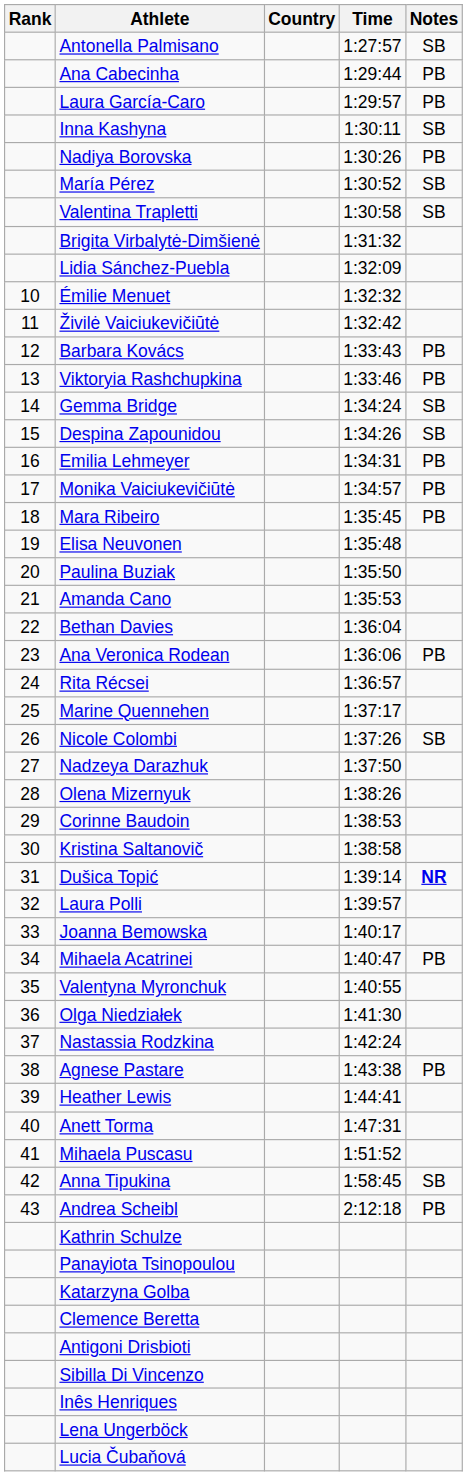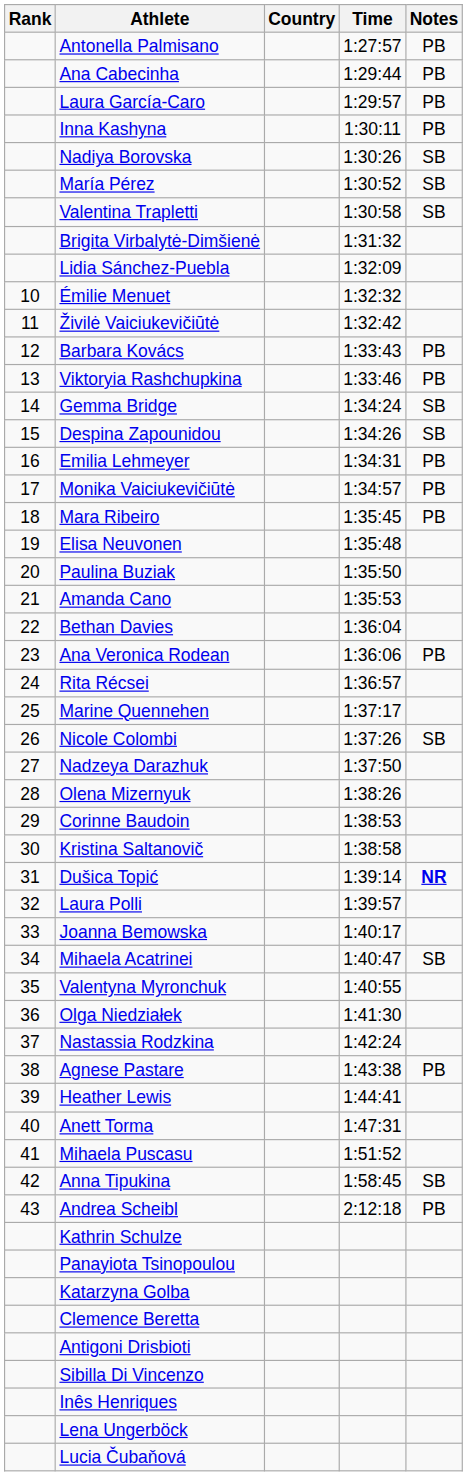 <table class="wikitable sortable" style=" text-align:center; font-size:95%;">
 <tr>
 <th>Rank</th>
 <th>Athlete</th>
 <th>Country</th>
 <th>Time</th>
 <th>Notes</th>
 </tr>
 <tr>
 <td></td>
 <td align=left><a href='#'>Antonella Palmisano</a></td>
 <td align=left></td>
 <td>1:27:57</td>
-<td>SB</td>
+<td>PB</td>
 </tr>
 <tr>
 <td></td>
 <td align=left><a href='#'>Ana Cabecinha</a></td>
 <td align=left></td>
 <td>1:29:44</td>
 <td>PB</td>
 </tr>
 <tr>
 <td></td>
 <td align=left><a href='#'>Laura García-Caro</a></td>
 <td align=left></td>
 <td>1:29:57</td>
 <td>PB</td>
 </tr>
 <tr>
 <td></td>
 <td align=left><a href='#'>Inna Kashyna</a></td>
 <td align=left></td>
 <td>1:30:11</td>
-<td>SB</td>
+<td>PB</td>
 </tr>
 <tr>
 <td></td>
 <td align=left><a href='#'>Nadiya Borovska</a></td>
 <td align=left></td>
 <td>1:30:26</td>
-<td>PB</td>
+<td>SB</td>
 </tr>
 <tr>
 <td></td>
 <td align=left><a href='#'>María Pérez</a></td>
 <td align=left></td>
 <td>1:30:52</td>
 <td>SB</td>
 </tr>
 <tr>
 <td></td>
 <td align=left><a href='#'>Valentina Trapletti</a></td>
 <td align=left></td>
 <td>1:30:58</td>
 <td>SB</td>
 </tr>
 <tr>
 <td></td>
 <td align=left><a href='#'>Brigita Virbalytė-Dimšienė</a></td>
 <td align=left></td>
 <td>1:31:32</td>
 <td></td>
 </tr>
 <tr>
 <td></td>
 <td align=left><a href='#'>Lidia Sánchez-Puebla</a></td>
 <td align=left></td>
 <td>1:32:09</td>
 <td></td>
 </tr>
 <tr>
 <td>10</td>
 <td align=left><a href='#'>Émilie Menuet</a></td>
 <td align=left></td>
 <td>1:32:32</td>
 <td></td>
 </tr>
 <tr>
 <td>11</td>
 <td align=left><a href='#'>Živilė Vaiciukevičiūtė</a></td>
 <td align=left></td>
 <td>1:32:42</td>
 <td></td>
 </tr>
 <tr>
 <td>12</td>
 <td align=left><a href='#'>Barbara Kovács</a></td>
 <td align=left></td>
 <td>1:33:43</td>
 <td>PB</td>
 </tr>
 <tr>
 <td>13</td>
 <td align=left><a href='#'>Viktoryia Rashchupkina</a></td>
 <td align=left></td>
 <td>1:33:46</td>
 <td>PB</td>
 </tr>
 <tr>
 <td>14</td>
 <td align=left><a href='#'>Gemma Bridge</a></td>
 <td align=left></td>
 <td>1:34:24</td>
 <td>SB</td>
 </tr>
 <tr>
 <td>15</td>
 <td align=left><a href='#'>Despina Zapounidou</a></td>
 <td align=left></td>
 <td>1:34:26</td>
 <td>SB</td>
 </tr>
 <tr>
 <td>16</td>
 <td align=left><a href='#'>Emilia Lehmeyer</a></td>
 <td align=left></td>
 <td>1:34:31</td>
 <td>PB</td>
 </tr>
 <tr>
 <td>17</td>
 <td align=left><a href='#'>Monika Vaiciukevičiūtė</a></td>
 <td align=left></td>
 <td>1:34:57</td>
 <td>PB</td>
 </tr>
 <tr>
 <td>18</td>
 <td align=left><a href='#'>Mara Ribeiro</a></td>
 <td align=left></td>
 <td>1:35:45</td>
 <td>PB</td>
 </tr>
 <tr>
 <td>19</td>
 <td align=left><a href='#'>Elisa Neuvonen</a></td>
 <td align=left></td>
 <td>1:35:48</td>
 <td></td>
 </tr>
 <tr>
 <td>20</td>
 <td align=left><a href='#'>Paulina Buziak</a></td>
 <td align=left></td>
 <td>1:35:50</td>
 <td></td>
 </tr>
 <tr>
 <td>21</td>
 <td align=left><a href='#'>Amanda Cano</a></td>
 <td align=left></td>
 <td>1:35:53</td>
 <td></td>
 </tr>
 <tr>
 <td>22</td>
 <td align=left><a href='#'>Bethan Davies</a></td>
 <td align=left></td>
 <td>1:36:04</td>
 <td></td>
 </tr>
 <tr>
 <td>23</td>
 <td align=left><a href='#'>Ana Veronica Rodean</a></td>
 <td align=left></td>
 <td>1:36:06</td>
 <td>PB</td>
 </tr>
 <tr>
 <td>24</td>
 <td align=left><a href='#'>Rita Récsei</a></td>
 <td align=left></td>
 <td>1:36:57</td>
 <td></td>
 </tr>
 <tr>
 <td>25</td>
 <td align=left><a href='#'>Marine Quennehen</a></td>
 <td align=left></td>
 <td>1:37:17</td>
 <td></td>
 </tr>
 <tr>
 <td>26</td>
 <td align=left><a href='#'>Nicole Colombi</a></td>
 <td align=left></td>
 <td>1:37:26</td>
 <td>SB</td>
 </tr>
 <tr>
 <td>27</td>
 <td align=left><a href='#'>Nadzeya Darazhuk</a></td>
 <td align=left></td>
 <td>1:37:50</td>
 <td></td>
 </tr>
 <tr>
 <td>28</td>
 <td align=left><a href='#'>Olena Mizernyuk</a></td>
 <td align=left></td>
 <td>1:38:26</td>
 <td></td>
 </tr>
 <tr>
 <td>29</td>
 <td align=left><a href='#'>Corinne Baudoin</a></td>
 <td align=left></td>
 <td>1:38:53</td>
 <td></td>
 </tr>
 <tr>
 <td>30</td>
 <td align=left><a href='#'>Kristina Saltanovič</a></td>
 <td align=left></td>
 <td>1:38:58</td>
 <td></td>
 </tr>
 <tr>
 <td>31</td>
 <td align=left><a href='#'>Dušica Topić</a></td>
 <td align=left></td>
 <td>1:39:14</td>
 <td><strong><a href='#'>NR</a></strong></td>
 </tr>
 <tr>
 <td>32</td>
 <td align=left><a href='#'>Laura Polli</a></td>
 <td align=left></td>
 <td>1:39:57</td>
 <td></td>
 </tr>
 <tr>
 <td>33</td>
 <td align=left><a href='#'>Joanna Bemowska</a></td>
 <td align=left></td>
 <td>1:40:17</td>
 <td></td>
 </tr>
 <tr>
 <td>34</td>
 <td align=left><a href='#'>Mihaela Acatrinei</a></td>
 <td align=left></td>
 <td>1:40:47</td>
-<td>PB</td>
+<td>SB</td>
 </tr>
 <tr>
 <td>35</td>
 <td align=left><a href='#'>Valentyna Myronchuk</a></td>
 <td align=left></td>
 <td>1:40:55</td>
 <td></td>
 </tr>
 <tr>
 <td>36</td>
 <td align=left><a href='#'>Olga Niedziałek</a></td>
 <td align=left></td>
 <td>1:41:30</td>
 <td></td>
 </tr>
 <tr>
 <td>37</td>
 <td align=left><a href='#'>Nastassia Rodzkina</a></td>
 <td align=left></td>
 <td>1:42:24</td>
 <td></td>
 </tr>
 <tr>
 <td>38</td>
 <td align=left><a href='#'>Agnese Pastare</a></td>
 <td align=left></td>
 <td>1:43:38</td>
 <td>PB</td>
 </tr>
 <tr>
 <td>39</td>
 <td align=left><a href='#'>Heather Lewis</a></td>
 <td align=left></td>
 <td>1:44:41</td>
 <td></td>
 </tr>
 <tr>
 <td>40</td>
 <td align=left><a href='#'>Anett Torma</a></td>
 <td align=left></td>
 <td>1:47:31</td>
 <td></td>
 </tr>
 <tr>
 <td>41</td>
 <td align=left><a href='#'>Mihaela Puscasu</a></td>
 <td align=left></td>
 <td>1:51:52</td>
 <td></td>
 </tr>
 <tr>
 <td>42</td>
 <td align=left><a href='#'>Anna Tipukina</a></td>
 <td align=left></td>
 <td>1:58:45</td>
 <td>SB</td>
 </tr>
 <tr>
 <td>43</td>
 <td align=left><a href='#'>Andrea Scheibl</a></td>
 <td align=left></td>
 <td>2:12:18</td>
 <td>PB</td>
 </tr>
 <tr>
 <td></td>
 <td align=left><a href='#'>Kathrin Schulze</a></td>
 <td align=left></td>
 <td></td>
 <td></td>
 </tr>
 <tr>
 <td></td>
 <td align=left><a href='#'>Panayiota Tsinopoulou</a></td>
 <td align=left></td>
 <td></td>
 <td></td>
 </tr>
 <tr>
 <td></td>
 <td align=left><a href='#'>Katarzyna Golba</a></td>
 <td align=left></td>
 <td></td>
 <td></td>
 </tr>
 <tr>
 <td></td>
 <td align=left><a href='#'>Clemence Beretta</a></td>
 <td align=left></td>
 <td></td>
 <td></td>
 </tr>
 <tr>
 <td></td>
 <td align=left><a href='#'>Antigoni Drisbioti</a></td>
 <td align=left></td>
 <td></td>
 <td></td>
 </tr>
 <tr>
 <td></td>
 <td align=left><a href='#'>Sibilla Di Vincenzo</a></td>
 <td align=left></td>
 <td></td>
 <td></td>
 </tr>
 <tr>
 <td></td>
 <td align=left><a href='#'>Inês Henriques</a></td>
 <td align=left></td>
 <td></td>
 <td></td>
 </tr>
 <tr>
 <td></td>
 <td align=left><a href='#'>Lena Ungerböck</a></td>
 <td align=left></td>
 <td></td>
 <td></td>
 </tr>
 <tr>
 <td></td>
 <td align=left><a href='#'>Lucia Čubaňová</a></td>
 <td align=left></td>
 <td></td>
 <td></td>
 </tr>
 </table>
